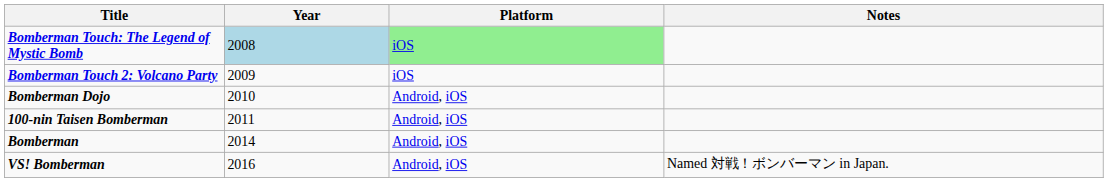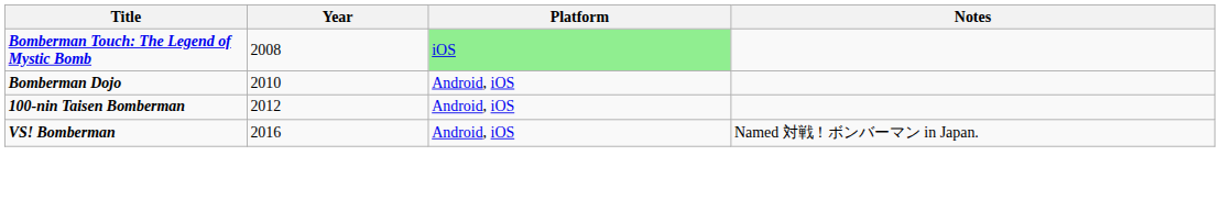 <table class="wikitable sortable" style="width: 100%;">
 <tr>
 <th scope="col" width=20%>Title</th>
 <th scope="col" width=15%>Year</th>
 <th scope="col" width=25%>Platform</th>
 <th scope="col" style="width:40%;" class="unsortable">Notes</th>
 </tr>
 <tr>
 <td><strong><em><a href='#'>Bomberman Touch: The Legend of Mystic Bomb</a></em></strong></td>
-<td style="background: lightblue;">2008</td>
+<td>2008</td>
 <td style="background: lightgreen;"><a href='#'>iOS</a></td>
-<td></td>
-</tr>
-<tr>
-<td><strong><em><a href='#'>Bomberman Touch 2: Volcano Party</a></em></strong></td>
-<td>2009</td>
-<td><a href='#'>iOS</a></td>
 <td></td>
 </tr>
 <tr>
 <td><strong><em>Bomberman Dojo</em></strong></td>
 <td>2010</td>
 <td><a href='#'>Android</a>, <a href='#'>iOS</a></td>
 <td></td>
 </tr>
 <tr>
 <td><strong><em>100-nin Taisen Bomberman</em></strong></td>
-<td>2011</td>
-<td><a href='#'>Android</a>, <a href='#'>iOS</a></td>
-<td></td>
-</tr>
-<tr>
-<td><strong><em>Bomberman</em></strong></td>
-<td>2014</td>
+<td>2012</td>
 <td><a href='#'>Android</a>, <a href='#'>iOS</a></td>
 <td></td>
 </tr>
 <tr>
 <td><strong><em>VS! Bomberman</em></strong></td>
 <td>2016</td>
 <td><a href='#'>Android</a>, <a href='#'>iOS</a></td>
 <td>Named 対戦！ボンバーマン in Japan.</td>
 </tr>
 </table>
